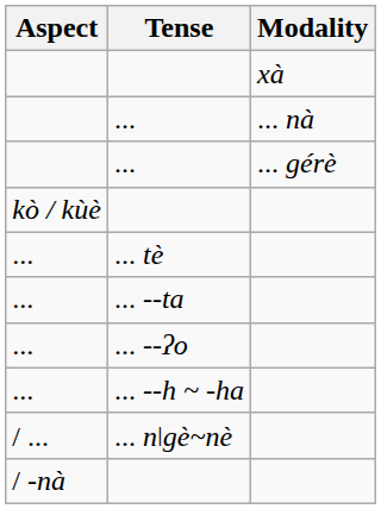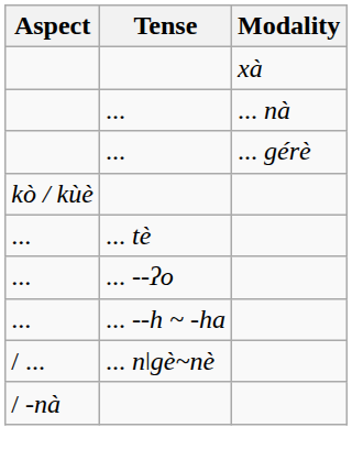 <table class="wikitable">
 <tr>
 <th>Aspect</th>
 <th>Tense</th>
 <th>Modality</th>
 </tr>
 <tr>
 <td></td>
 <td></td>
 <td> <em>xà</em></td>
 </tr>
 <tr>
 <td></td>
 <td>...</td>
 <td>... <em>nà</em></td>
 </tr>
 <tr>
 <td></td>
 <td>...</td>
 <td>... <em>gérè</em></td>
 </tr>
 <tr>
 <td> <em>kò / kùè</em></td>
 <td></td>
 <td></td>
 </tr>
 <tr>
 <td>...</td>
 <td>... <em>tè</em></td>
 <td></td>
 </tr>
 <tr>
 <td>...</td>
-<td>... --<em>ta</em></td>
-<td></td>
-</tr>
-<tr>
-<td>...</td>
 <td>... --<em>ʔo</em></td>
 <td></td>
 </tr>
 <tr>
 <td>...</td>
 <td>... --<em>h ~ -ha</em></td>
 <td></td>
 </tr>
 <tr>
 <td> / ...</td>
 <td>... <em>nǀgè~nè</em></td>
 <td></td>
 </tr>
 <tr>
 <td> /  -<em>nà</em></td>
 <td></td>
 <td></td>
 </tr>
 </table>
